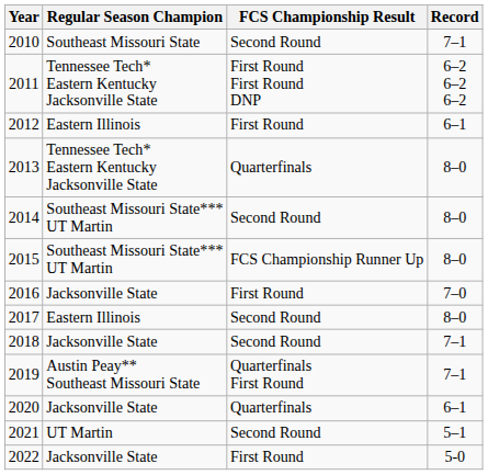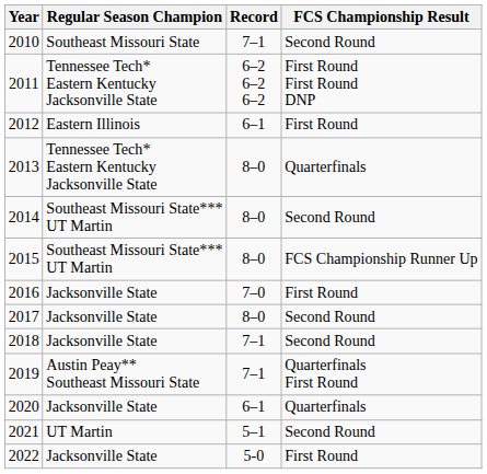 <table class="wikitable">
 <tr>
 <th>Year</th>
 <th>Regular Season Champion</th>
+<th>Record</th>
 <th>FCS Championship Result</th>
-<th>Record</th>
 </tr>
 <tr>
 <td style="text-align:center;">2010</td>
 <td>Southeast Missouri State</td>
+<td style="text-align:center;">7–1</td>
 <td>Second Round</td>
-<td style="text-align:center;">7–1</td>
 </tr>
 <tr>
 <td style="text-align:center;">2011</td>
 <td>Tennessee Tech* <br>Eastern Kentucky<br>Jacksonville State</td>
+<td style="text-align:center;">6–2<br>6–2<br>6–2</td>
 <td>First Round<br>First Round<br>DNP</td>
-<td style="text-align:center;">6–2<br>6–2<br>6–2</td>
 </tr>
 <tr>
 <td style="text-align:center;">2012</td>
 <td>Eastern Illinois</td>
+<td style="text-align:center;">6–1</td>
 <td>First Round</td>
-<td style="text-align:center;">6–1</td>
 </tr>
 <tr>
 <td style="text-align:center;">2013</td>
 <td>Tennessee Tech* <br>Eastern Kentucky<br>Jacksonville State</td>
+<td style="text-align:center;">8–0</td>
 <td>Quarterfinals</td>
-<td style="text-align:center;">8–0</td>
 </tr>
 <tr>
 <td style="text-align:center;">2014</td>
 <td>Southeast Missouri State*** <br>UT Martin</td>
+<td style="text-align:center;">8–0</td>
 <td>Second Round</td>
-<td style="text-align:center;">8–0</td>
 </tr>
 <tr>
 <td style="text-align:center;">2015</td>
 <td>Southeast Missouri State*** <br>UT Martin</td>
+<td style="text-align:center;">8–0</td>
 <td>FCS Championship Runner Up</td>
-<td style="text-align:center;">8–0</td>
 </tr>
 <tr>
 <td style="text-align:center;">2016</td>
 <td>Jacksonville State</td>
+<td style="text-align:center;">7–0</td>
 <td>First Round</td>
-<td style="text-align:center;">7–0</td>
 </tr>
 <tr>
 <td style="text-align:center;">2017</td>
-<td>Eastern Illinois</td>
+<td>Jacksonville State</td>
+<td style="text-align:center;">8–0</td>
 <td>Second Round</td>
-<td style="text-align:center;">8–0</td>
 </tr>
 <tr>
 <td>2018</td>
 <td>Jacksonville State</td>
+<td style="text-align:center;">7–1</td>
 <td>Second Round</td>
-<td style="text-align:center;">7–1</td>
 </tr>
 <tr>
 <td>2019</td>
 <td>Austin Peay**<br>Southeast Missouri State</td>
+<td style="text-align:center;">7–1</td>
 <td>Quarterfinals <br>First Round</td>
-<td style="text-align:center;">7–1</td>
 </tr>
 <tr>
 <td>2020</td>
 <td>Jacksonville State</td>
+<td style="text-align:center;">6–1</td>
 <td>Quarterfinals</td>
-<td style="text-align:center;">6–1</td>
 </tr>
 <tr>
 <td>2021</td>
 <td>UT Martin</td>
+<td align=center>5–1</td>
 <td>Second Round</td>
-<td align=center>5–1</td>
 </tr>
 <tr>
 <td>2022</td>
 <td>Jacksonville State</td>
+<td style="text-align:center;">5-0</td>
 <td>First Round</td>
-<td style="text-align:center;">5-0</td>
 </tr>
 </table>
